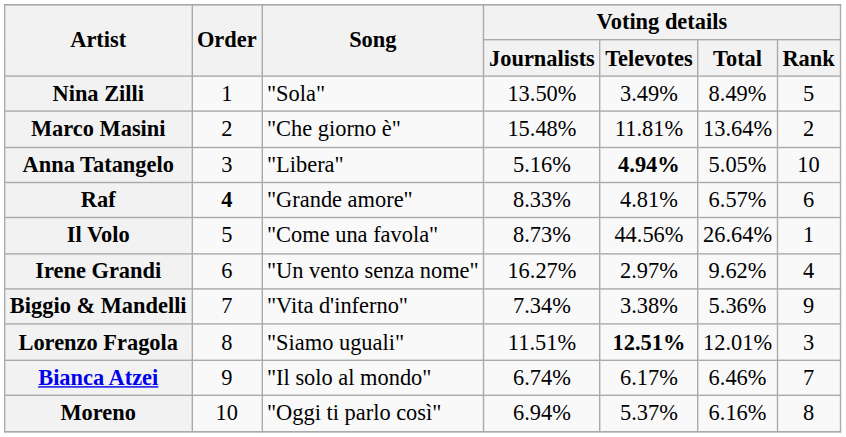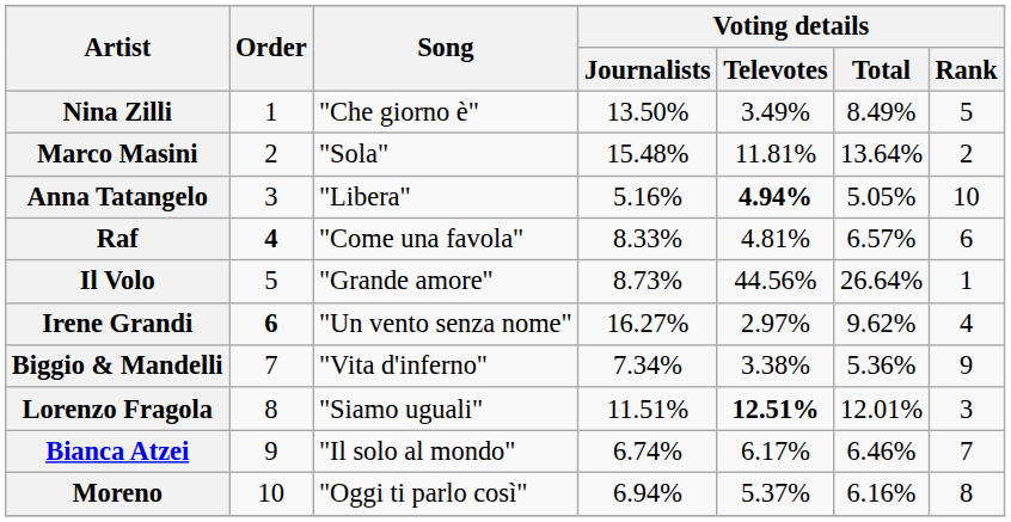 <table class="wikitable plainrowheaders sortable" style="text-align:center;">
 <tr>
 </tr>
 <tr>
 <th rowspan="2">Artist</th>
 <th rowspan="2">Order</th>
 <th rowspan="2">Song</th>
 <th colspan="4">Voting details</th>
 </tr>
 <tr>
 <th>Journalists</th>
 <th>Televotes</th>
 <th>Total</th>
 <th>Rank</th>
 </tr>
 <tr>
 <th scope="row">Nina Zilli</th>
 <td>1</td>
-<td style="text-align:left;">"Sola"</td>
+<td style="text-align:left;">"Che giorno è"</td>
 <td>13.50%</td>
 <td>3.49%</td>
 <td>8.49%</td>
 <td>5</td>
 </tr>
 <tr>
 <th scope="row">Marco Masini</th>
 <td>2</td>
-<td style="text-align:left;">"Che giorno è"</td>
+<td style="text-align:left;">"Sola"</td>
 <td>15.48%</td>
 <td>11.81%</td>
 <td>13.64%</td>
 <td>2</td>
 </tr>
 <tr>
 <th scope="row">Anna Tatangelo</th>
 <td>3</td>
 <td style="text-align:left;">"Libera"</td>
 <td>5.16%</td>
 <td><strong>4.94%</strong></td>
 <td>5.05%</td>
 <td>10</td>
 </tr>
 <tr>
 <th scope="row">Raf</th>
 <td><strong>4</strong></td>
-<td style="text-align:left;">"Grande amore"</td>
+<td style="text-align:left;">"Come una favola"</td>
 <td>8.33%</td>
 <td>4.81%</td>
 <td>6.57%</td>
 <td>6</td>
 </tr>
 <tr>
 <th scope="row">Il Volo</th>
 <td>5</td>
-<td style="text-align:left;">"Come una favola"</td>
+<td style="text-align:left;">"Grande amore"</td>
 <td>8.73%</td>
 <td>44.56%</td>
 <td>26.64%</td>
 <td>1</td>
 </tr>
 <tr>
 <th scope="row">Irene Grandi</th>
-<td>6</td>
+<td><strong>6</strong></td>
 <td style="text-align:left;">"Un vento senza nome"</td>
 <td>16.27%</td>
 <td>2.97%</td>
 <td>9.62%</td>
 <td>4</td>
 </tr>
 <tr>
 <th scope="row">Biggio & Mandelli</th>
 <td>7</td>
 <td style="text-align:left;">"Vita d'inferno"</td>
 <td>7.34%</td>
 <td>3.38%</td>
 <td>5.36%</td>
 <td>9</td>
 </tr>
 <tr>
 <th scope="row">Lorenzo Fragola</th>
 <td>8</td>
 <td style="text-align:left;">"Siamo uguali"</td>
 <td>11.51%</td>
 <td><strong>12.51%</strong></td>
 <td>12.01%</td>
 <td>3</td>
 </tr>
 <tr>
 <th scope="row"><a href='#'>Bianca Atzei</a></th>
 <td>9</td>
 <td style="text-align:left;">"Il solo al mondo"</td>
 <td>6.74%</td>
 <td>6.17%</td>
 <td>6.46%</td>
 <td>7</td>
 </tr>
 <tr>
 <th scope="row">Moreno</th>
 <td>10</td>
 <td style="text-align:left;">"Oggi ti parlo così"</td>
 <td>6.94%</td>
 <td>5.37%</td>
 <td>6.16%</td>
 <td>8</td>
 </tr>
 <tr>
 </tr>
 </table>
